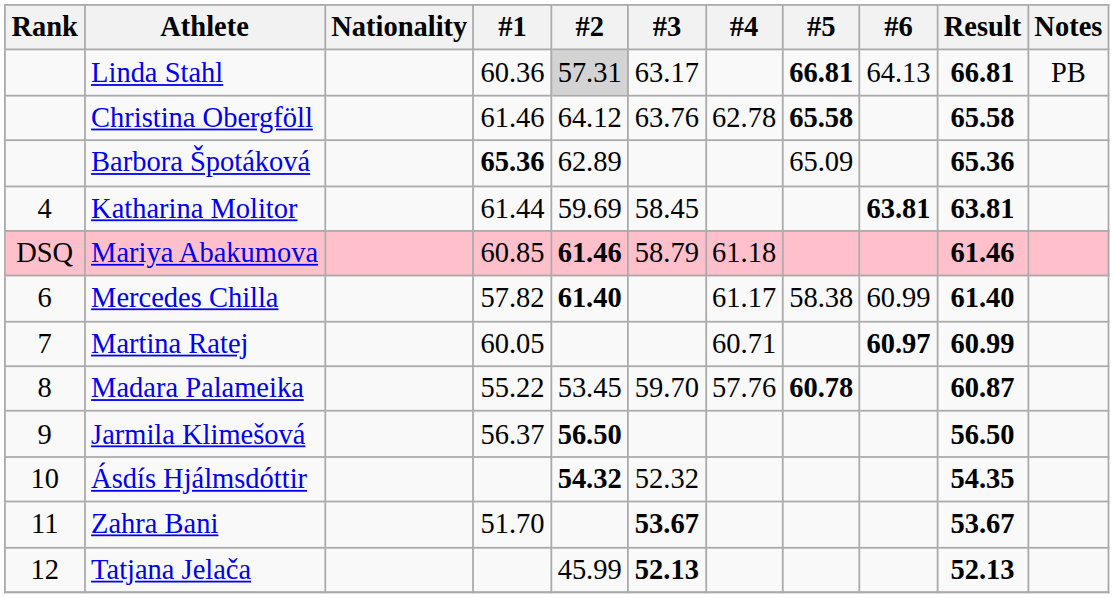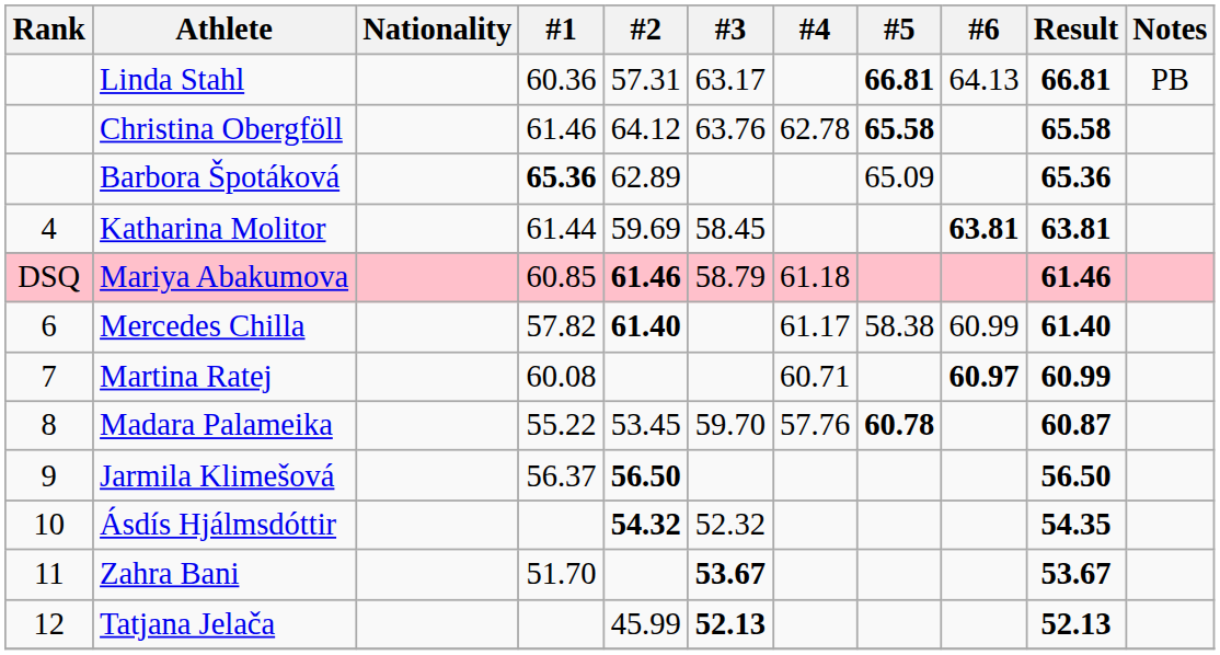 <table class="wikitable sortable" style="text-align:center">
 <tr>
 <th>Rank</th>
 <th>Athlete</th>
 <th>Nationality</th>
 <th>#1</th>
 <th>#2</th>
 <th>#3</th>
 <th>#4</th>
 <th>#5</th>
 <th>#6</th>
 <th>Result</th>
 <th>Notes</th>
 </tr>
 <tr>
 <td></td>
 <td align="left"><a href='#'>Linda Stahl</a></td>
 <td align=left></td>
 <td>60.36</td>
-<td style="background: lightgrey;">57.31</td>
+<td>57.31</td>
 <td>63.17</td>
 <td></td>
 <td><strong>66.81</strong></td>
 <td>64.13</td>
 <td><strong>66.81</strong></td>
 <td>PB</td>
 </tr>
 <tr>
 <td></td>
 <td align="left"><a href='#'>Christina Obergföll</a></td>
 <td align=left></td>
 <td>61.46</td>
 <td>64.12</td>
 <td>63.76</td>
 <td>62.78</td>
 <td><strong>65.58</strong></td>
 <td></td>
 <td><strong>65.58</strong></td>
 <td></td>
 </tr>
 <tr>
 <td></td>
 <td align="left"><a href='#'>Barbora Špotáková</a></td>
 <td align=left></td>
 <td><strong>65.36</strong></td>
 <td>62.89</td>
 <td></td>
 <td></td>
 <td>65.09</td>
 <td></td>
 <td><strong>65.36</strong></td>
 <td></td>
 </tr>
 <tr>
 <td>4</td>
 <td align="left"><a href='#'>Katharina Molitor</a></td>
 <td align=left></td>
 <td>61.44</td>
 <td>59.69</td>
 <td>58.45</td>
 <td></td>
 <td></td>
 <td><strong>63.81</strong></td>
 <td><strong>63.81</strong></td>
 <td></td>
 </tr>
 <tr bgcolor=pink>
 <td>DSQ</td>
 <td align="left"><a href='#'>Mariya Abakumova</a></td>
 <td align=left></td>
 <td>60.85</td>
 <td><strong>61.46</strong></td>
 <td>58.79</td>
 <td>61.18</td>
 <td></td>
 <td></td>
 <td><strong>61.46</strong></td>
 <td></td>
 </tr>
 <tr>
 <td>6</td>
 <td align="left"><a href='#'>Mercedes Chilla</a></td>
 <td align=left></td>
 <td>57.82</td>
 <td><strong>61.40</strong></td>
 <td></td>
 <td>61.17</td>
 <td>58.38</td>
 <td>60.99</td>
 <td><strong>61.40</strong></td>
 <td></td>
 </tr>
 <tr>
 <td>7</td>
 <td align="left"><a href='#'>Martina Ratej</a></td>
 <td align=left></td>
-<td>60.05</td>
+<td>60.08</td>
 <td></td>
 <td></td>
 <td>60.71</td>
 <td></td>
 <td><strong>60.97</strong></td>
 <td><strong>60.99</strong></td>
 <td></td>
 </tr>
 <tr>
 <td>8</td>
 <td align="left"><a href='#'>Madara Palameika</a></td>
 <td align=left></td>
 <td>55.22</td>
 <td>53.45</td>
 <td>59.70</td>
 <td>57.76</td>
 <td><strong>60.78</strong></td>
 <td></td>
 <td><strong>60.87</strong></td>
 <td></td>
 </tr>
 <tr>
 <td>9</td>
 <td align="left"><a href='#'>Jarmila Klimešová</a></td>
 <td align=left></td>
 <td>56.37</td>
 <td><strong>56.50</strong></td>
 <td></td>
 <td></td>
 <td></td>
 <td></td>
 <td><strong>56.50</strong></td>
 <td></td>
 </tr>
 <tr>
 <td>10</td>
 <td align="left"><a href='#'>Ásdís Hjálmsdóttir</a></td>
 <td align=left></td>
 <td></td>
 <td><strong>54.32</strong></td>
 <td>52.32</td>
 <td></td>
 <td></td>
 <td></td>
 <td><strong>54.35</strong></td>
 <td></td>
 </tr>
 <tr>
 <td>11</td>
 <td align="left"><a href='#'>Zahra Bani</a></td>
 <td align=left></td>
 <td>51.70</td>
 <td></td>
 <td><strong>53.67</strong></td>
 <td></td>
 <td></td>
 <td></td>
 <td><strong>53.67</strong></td>
 <td></td>
 </tr>
 <tr>
 <td>12</td>
 <td align="left"><a href='#'>Tatjana Jelača</a></td>
 <td align=left></td>
 <td></td>
 <td>45.99</td>
 <td><strong>52.13</strong></td>
 <td></td>
 <td></td>
 <td></td>
 <td><strong>52.13</strong></td>
 <td></td>
 </tr>
 <tr>
 </tr>
 </table>
